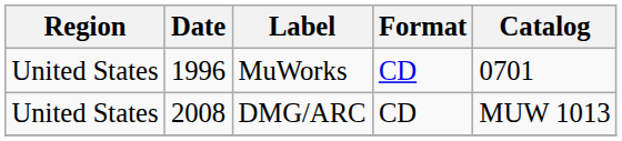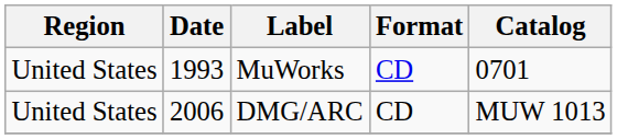 <table class="wikitable">
 <tr>
 <th>Region</th>
 <th>Date</th>
 <th>Label</th>
 <th>Format</th>
 <th>Catalog</th>
 </tr>
 <tr>
 <td>United States</td>
-<td>1996</td>
+<td>1993</td>
 <td>MuWorks</td>
 <td><a href='#'>CD</a></td>
 <td>0701</td>
 </tr>
 <tr>
 <td>United States</td>
-<td>2008</td>
+<td>2006</td>
 <td>DMG/ARC</td>
 <td>CD</td>
 <td>MUW 1013</td>
 </tr>
 <tr>
 </tr>
 </table>
